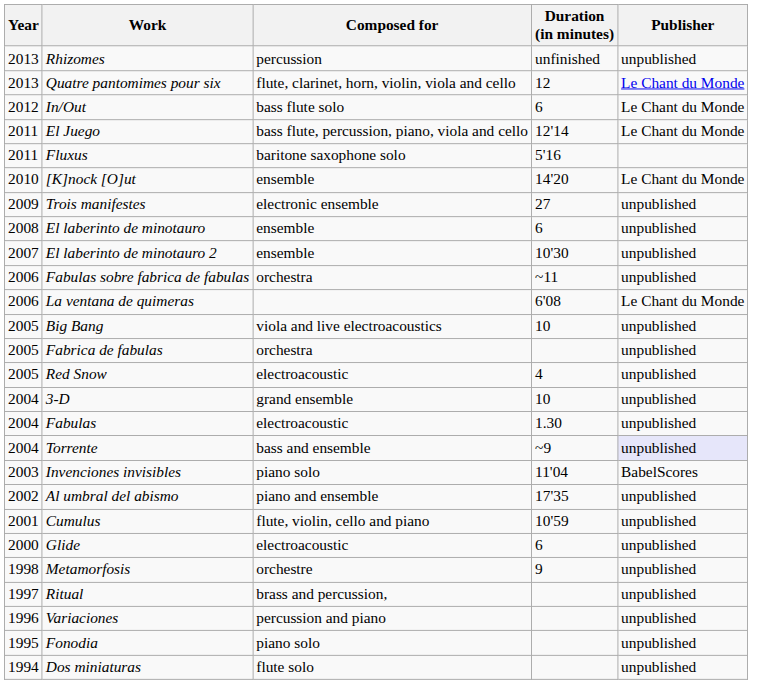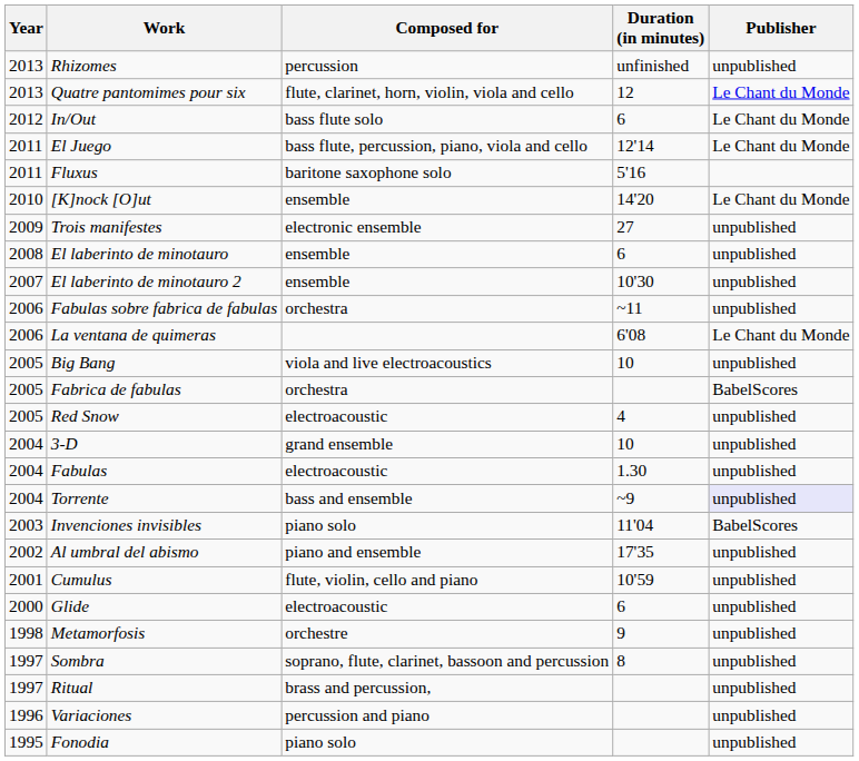 <table class="wikitable sortable">
 <tr>
 <th>Year</th>
 <th>Work</th>
 <th>Composed for</th>
 <th>Duration<br>(in minutes)</th>
 <th>Publisher</th>
 </tr>
 <tr>
 <td>2013</td>
 <td><em>Rhizomes</em></td>
 <td>percussion</td>
 <td>unfinished</td>
 <td>unpublished</td>
 </tr>
 <tr>
 <td>2013</td>
 <td><em>Quatre pantomimes pour six</em></td>
 <td>flute, clarinet, horn, violin, viola and cello</td>
 <td>12</td>
 <td><a href='#'>Le Chant du Monde</a></td>
 </tr>
 <tr>
 <td>2012</td>
 <td><em>In/Out</em></td>
 <td>bass flute solo</td>
 <td>6</td>
 <td>Le Chant du Monde</td>
 </tr>
 <tr>
 <td>2011</td>
 <td><em>El Juego</em></td>
 <td>bass flute, percussion, piano, viola and cello</td>
 <td>12'14</td>
 <td>Le Chant du Monde</td>
 </tr>
 <tr>
 <td>2011</td>
 <td><em>Fluxus</em></td>
 <td>baritone saxophone solo</td>
 <td>5'16</td>
 <td></td>
 </tr>
 <tr>
 <td>2010</td>
 <td><em>[K]nock [O]ut</em></td>
 <td>ensemble</td>
 <td>14'20</td>
 <td>Le Chant du Monde</td>
 </tr>
 <tr>
 <td>2009</td>
 <td><em>Trois manifestes</em></td>
 <td>electronic ensemble</td>
 <td>27</td>
 <td>unpublished</td>
 </tr>
 <tr>
 <td>2008</td>
 <td><em>El laberinto de minotauro</em></td>
 <td>ensemble</td>
 <td>6</td>
 <td>unpublished</td>
 </tr>
 <tr>
 <td>2007</td>
 <td><em>El laberinto de minotauro 2</em></td>
 <td>ensemble</td>
 <td>10'30</td>
 <td>unpublished</td>
 </tr>
 <tr>
 <td>2006</td>
 <td><em>Fabulas sobre fabrica de fabulas</em></td>
 <td>orchestra</td>
 <td>~11</td>
 <td>unpublished</td>
 </tr>
 <tr>
 <td>2006</td>
 <td><em>La ventana de quimeras</em></td>
 <td violin, viola, cello and piano></td>
 <td>6'08</td>
 <td>Le Chant du Monde</td>
 </tr>
 <tr>
 <td>2005</td>
 <td><em>Big Bang</em></td>
 <td>viola and live electroacoustics</td>
 <td>10</td>
 <td>unpublished</td>
 </tr>
 <tr>
 <td>2005</td>
 <td><em>Fabrica de fabulas</em></td>
 <td>orchestra</td>
 <td></td>
-<td>unpublished</td>
+<td>BabelScores</td>
 </tr>
 <tr>
 <td>2005</td>
 <td><em>Red Snow</em></td>
 <td>electroacoustic</td>
 <td>4</td>
 <td>unpublished</td>
 </tr>
 <tr>
 <td>2004</td>
 <td><em>3-D</em></td>
 <td>grand ensemble</td>
 <td>10</td>
 <td>unpublished</td>
 </tr>
 <tr>
 <td>2004</td>
 <td><em>Fabulas</em></td>
 <td>electroacoustic</td>
 <td>1.30</td>
 <td>unpublished</td>
 </tr>
 <tr>
 <td>2004</td>
 <td><em>Torrente</em></td>
 <td>bass and ensemble</td>
 <td>~9</td>
 <td style="background: lavender;">unpublished</td>
 </tr>
 <tr>
 <td>2003</td>
 <td><em>Invenciones invisibles</em></td>
 <td>piano solo</td>
 <td>11'04</td>
 <td>BabelScores</td>
 </tr>
 <tr>
 <td>2002</td>
 <td><em>Al umbral del abismo</em></td>
 <td>piano and ensemble</td>
 <td>17'35</td>
 <td>unpublished</td>
 </tr>
 <tr>
 <td>2001</td>
 <td><em>Cumulus</em></td>
 <td>flute, violin, cello and piano</td>
 <td>10'59</td>
 <td>unpublished</td>
 </tr>
 <tr>
 <td>2000</td>
 <td><em>Glide</em></td>
 <td>electroacoustic</td>
 <td>6</td>
 <td>unpublished</td>
 </tr>
 <tr>
 <td>1998</td>
 <td><em>Metamorfosis</em></td>
 <td>orchestre</td>
 <td>9</td>
 <td>unpublished</td>
 </tr>
 <tr>
 <td>1997</td>
+<td><em>Sombra</em></td>
+<td>soprano, flute, clarinet, bassoon and percussion</td>
+<td>8</td>
+<td>unpublished</td>
+</tr>
+<tr>
+<td>1997</td>
 <td><em>Ritual</em></td>
 <td>brass and percussion,</td>
 <td></td>
 <td>unpublished</td>
 </tr>
 <tr>
 <td>1996</td>
 <td><em>Variaciones</em></td>
 <td>percussion and piano</td>
 <td></td>
 <td>unpublished</td>
 </tr>
 <tr>
 <td>1995</td>
 <td><em>Fonodia</em></td>
 <td>piano solo</td>
 <td></td>
 <td>unpublished</td>
 </tr>
-<tr>
-<td>1994</td>
-<td><em>Dos miniaturas</em></td>
-<td>flute solo</td>
-<td></td>
-<td>unpublished</td>
-</tr>
 </table>
